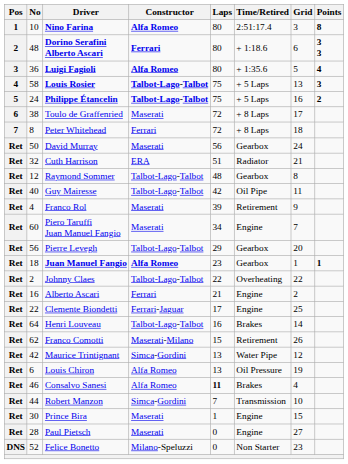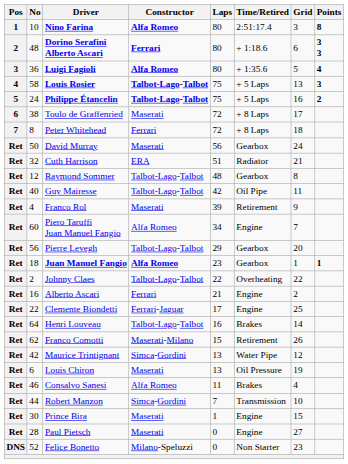 <table class="wikitable" style="font-size:95%;">
 <tr>
 <th>Pos</th>
 <th>No</th>
 <th>Driver</th>
 <th>Constructor</th>
 <th>Laps</th>
 <th>Time/Retired</th>
 <th>Grid</th>
 <th>Points</th>
 </tr>
 <tr>
 <th>1</th>
 <td>10</td>
 <td> <strong><a href='#'>Nino Farina</a></strong></td>
 <td><strong><a href='#'>Alfa Romeo</a></strong></td>
 <td>80</td>
 <td>2:51:17.4</td>
 <td>3</td>
 <td><strong>8</strong></td>
 </tr>
 <tr>
 <th>2</th>
 <td>48</td>
 <td> <strong><a href='#'>Dorino Serafini</a></strong><br> <strong><a href='#'>Alberto Ascari</a></strong></td>
 <td><strong><a href='#'>Ferrari</a></strong></td>
 <td>80</td>
 <td>+ 1:18.6</td>
 <td>6</td>
 <td><strong>3</strong><br><strong>3</strong></td>
 </tr>
 <tr>
 <th>3</th>
 <td>36</td>
 <td> <strong><a href='#'>Luigi Fagioli</a></strong></td>
 <td><strong><a href='#'>Alfa Romeo</a></strong></td>
 <td>80</td>
 <td>+ 1:35.6</td>
 <td>5</td>
 <td><strong>4</strong></td>
 </tr>
 <tr>
 <th>4</th>
 <td>58</td>
 <td> <strong><a href='#'>Louis Rosier</a></strong></td>
 <td><strong><a href='#'>Talbot-Lago</a>-<a href='#'>Talbot</a></strong></td>
 <td>75</td>
 <td>+ 5 Laps</td>
 <td>13</td>
 <td><strong>3</strong></td>
 </tr>
 <tr>
 <th>5</th>
 <td>24</td>
 <td> <strong><a href='#'>Philippe Étancelin</a></strong></td>
 <td><strong><a href='#'>Talbot-Lago</a>-<a href='#'>Talbot</a></strong></td>
 <td>75</td>
 <td>+ 5 Laps</td>
 <td>16</td>
 <td><strong>2</strong></td>
 </tr>
 <tr>
 <th>6</th>
 <td>38</td>
 <td> <a href='#'>Toulo de Graffenried</a></td>
 <td><a href='#'>Maserati</a></td>
 <td>72</td>
 <td>+ 8 Laps</td>
 <td>17</td>
 <td> </td>
 </tr>
 <tr>
 <th>7</th>
 <td>8</td>
 <td> <a href='#'>Peter Whitehead</a></td>
 <td><a href='#'>Ferrari</a></td>
 <td>72</td>
 <td>+ 8 Laps</td>
 <td>18</td>
 <td> </td>
 </tr>
 <tr>
 <th>Ret</th>
 <td>50</td>
 <td> <a href='#'>David Murray</a></td>
 <td><a href='#'>Maserati</a></td>
 <td>56</td>
 <td>Gearbox</td>
 <td>24</td>
 <td> </td>
 </tr>
 <tr>
 <th>Ret</th>
 <td>32</td>
 <td> <a href='#'>Cuth Harrison</a></td>
 <td><a href='#'>ERA</a></td>
 <td>51</td>
 <td>Radiator</td>
 <td>21</td>
 <td> </td>
 </tr>
 <tr>
 <th>Ret</th>
 <td>12</td>
 <td> <a href='#'>Raymond Sommer</a></td>
 <td><a href='#'>Talbot-Lago</a>-<a href='#'>Talbot</a></td>
 <td>48</td>
 <td>Gearbox</td>
 <td>8</td>
 <td> </td>
 </tr>
 <tr>
 <th>Ret</th>
 <td>40</td>
 <td> <a href='#'>Guy Mairesse</a></td>
 <td><a href='#'>Talbot-Lago</a>-<a href='#'>Talbot</a></td>
 <td>42</td>
 <td>Oil Pipe</td>
 <td>11</td>
 <td> </td>
 </tr>
 <tr>
 <th>Ret</th>
 <td>4</td>
 <td> <a href='#'>Franco Rol</a></td>
 <td><a href='#'>Maserati</a></td>
 <td>39</td>
 <td>Retirement</td>
 <td>9</td>
 <td> </td>
 </tr>
 <tr>
 <th>Ret</th>
 <td>60</td>
 <td> <a href='#'>Piero Taruffi</a><br> <a href='#'>Juan Manuel Fangio</a></td>
-<td><a href='#'>Maserati</a></td>
+<td><a href='#'>Alfa Romeo</a></td>
 <td>34</td>
 <td>Engine</td>
 <td>7</td>
 <td> </td>
 </tr>
 <tr>
 <th>Ret</th>
 <td>56</td>
 <td> <a href='#'>Pierre Levegh</a></td>
 <td><a href='#'>Talbot-Lago</a>-<a href='#'>Talbot</a></td>
 <td>29</td>
 <td>Gearbox</td>
 <td>20</td>
 <td> </td>
 </tr>
 <tr>
 <th>Ret</th>
 <td>18</td>
 <td> <strong><a href='#'>Juan Manuel Fangio</a></strong></td>
 <td><strong><a href='#'>Alfa Romeo</a></strong></td>
 <td>23</td>
 <td>Gearbox</td>
 <td>1</td>
 <td><strong>1</strong></td>
 </tr>
 <tr>
 <th>Ret</th>
 <td>2</td>
 <td> <a href='#'>Johnny Claes</a></td>
 <td><a href='#'>Talbot-Lago</a>-<a href='#'>Talbot</a></td>
 <td>22</td>
 <td>Overheating</td>
 <td>22</td>
 <td> </td>
 </tr>
 <tr>
 <th>Ret</th>
 <td>16</td>
 <td> <a href='#'>Alberto Ascari</a></td>
 <td><a href='#'>Ferrari</a></td>
 <td>21</td>
 <td>Engine</td>
 <td>2</td>
 <td> </td>
 </tr>
 <tr>
 <th>Ret</th>
 <td>22</td>
 <td> <a href='#'>Clemente Biondetti</a></td>
 <td><a href='#'>Ferrari</a>-<a href='#'>Jaguar</a></td>
 <td>17</td>
 <td>Engine</td>
 <td>25</td>
 <td> </td>
 </tr>
 <tr>
 <th>Ret</th>
 <td>64</td>
 <td> <a href='#'>Henri Louveau</a></td>
 <td><a href='#'>Talbot-Lago</a>-<a href='#'>Talbot</a></td>
 <td>16</td>
 <td>Brakes</td>
 <td>14</td>
 <td> </td>
 </tr>
 <tr>
 <th>Ret</th>
 <td>62</td>
 <td> <a href='#'>Franco Comotti</a></td>
 <td><a href='#'>Maserati</a>-<a href='#'>Milano</a></td>
 <td>15</td>
 <td>Retirement</td>
 <td>26</td>
 <td> </td>
 </tr>
 <tr>
 <th>Ret</th>
 <td>42</td>
 <td> <a href='#'>Maurice Trintignant</a></td>
 <td><a href='#'>Simca</a>-<a href='#'>Gordini</a></td>
 <td>13</td>
 <td>Water Pipe</td>
 <td>12</td>
 <td> </td>
 </tr>
 <tr>
 <th>Ret</th>
 <td>6</td>
 <td> <a href='#'>Louis Chiron</a></td>
-<td><a href='#'>Alfa Romeo</a></td>
+<td><a href='#'>Maserati</a></td>
 <td>13</td>
 <td>Oil Pressure</td>
 <td>19</td>
 <td> </td>
 </tr>
 <tr>
 <th>Ret</th>
 <td>46</td>
 <td> <a href='#'>Consalvo Sanesi</a></td>
 <td><a href='#'>Alfa Romeo</a></td>
-<td><strong>11</strong></td>
+<td>11</td>
 <td>Brakes</td>
 <td>4</td>
 <td> </td>
 </tr>
 <tr>
 <th>Ret</th>
 <td>44</td>
 <td> <a href='#'>Robert Manzon</a></td>
 <td><a href='#'>Simca</a>-<a href='#'>Gordini</a></td>
 <td>7</td>
 <td>Transmission</td>
 <td>10</td>
 <td> </td>
 </tr>
 <tr>
 <th>Ret</th>
 <td>30</td>
 <td> <a href='#'>Prince Bira</a></td>
 <td><a href='#'>Maserati</a></td>
 <td>1</td>
 <td>Engine</td>
 <td>15</td>
 <td> </td>
 </tr>
 <tr>
 <th>Ret</th>
 <td>28</td>
 <td> <a href='#'>Paul Pietsch</a></td>
 <td><a href='#'>Maserati</a></td>
 <td>0</td>
 <td>Engine</td>
 <td>27</td>
 <td> </td>
 </tr>
 <tr>
 <th>DNS</th>
 <td>52</td>
 <td> <a href='#'>Felice Bonetto</a></td>
 <td><a href='#'>Milano</a>-Speluzzi</td>
 <td>0</td>
 <td>Non Starter</td>
 <td>23</td>
 <td> </td>
 </tr>
 <tr>
 <th colspan="8"></th>
 </tr>
 </table>
